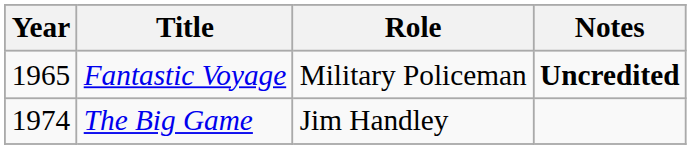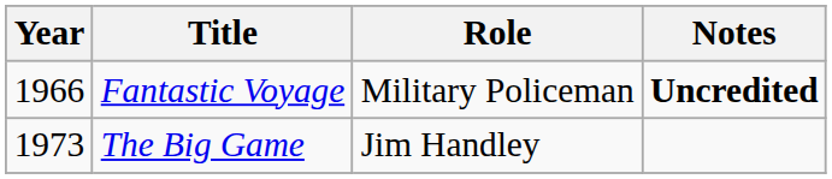 <table class="wikitable sortable">
 <tr>
 <th>Year</th>
 <th>Title</th>
 <th>Role</th>
 <th>Notes</th>
 </tr>
 <tr>
-<td>1965</td>
+<td>1966</td>
 <td><em><a href='#'>Fantastic Voyage</a></em></td>
 <td>Military Policeman</td>
 <td><strong>Uncredited</strong></td>
 </tr>
 <tr>
-<td>1974</td>
+<td>1973</td>
 <td><a href='#'><em>The Big Game</em></a></td>
 <td>Jim Handley</td>
 <td></td>
 </tr>
 </table>
